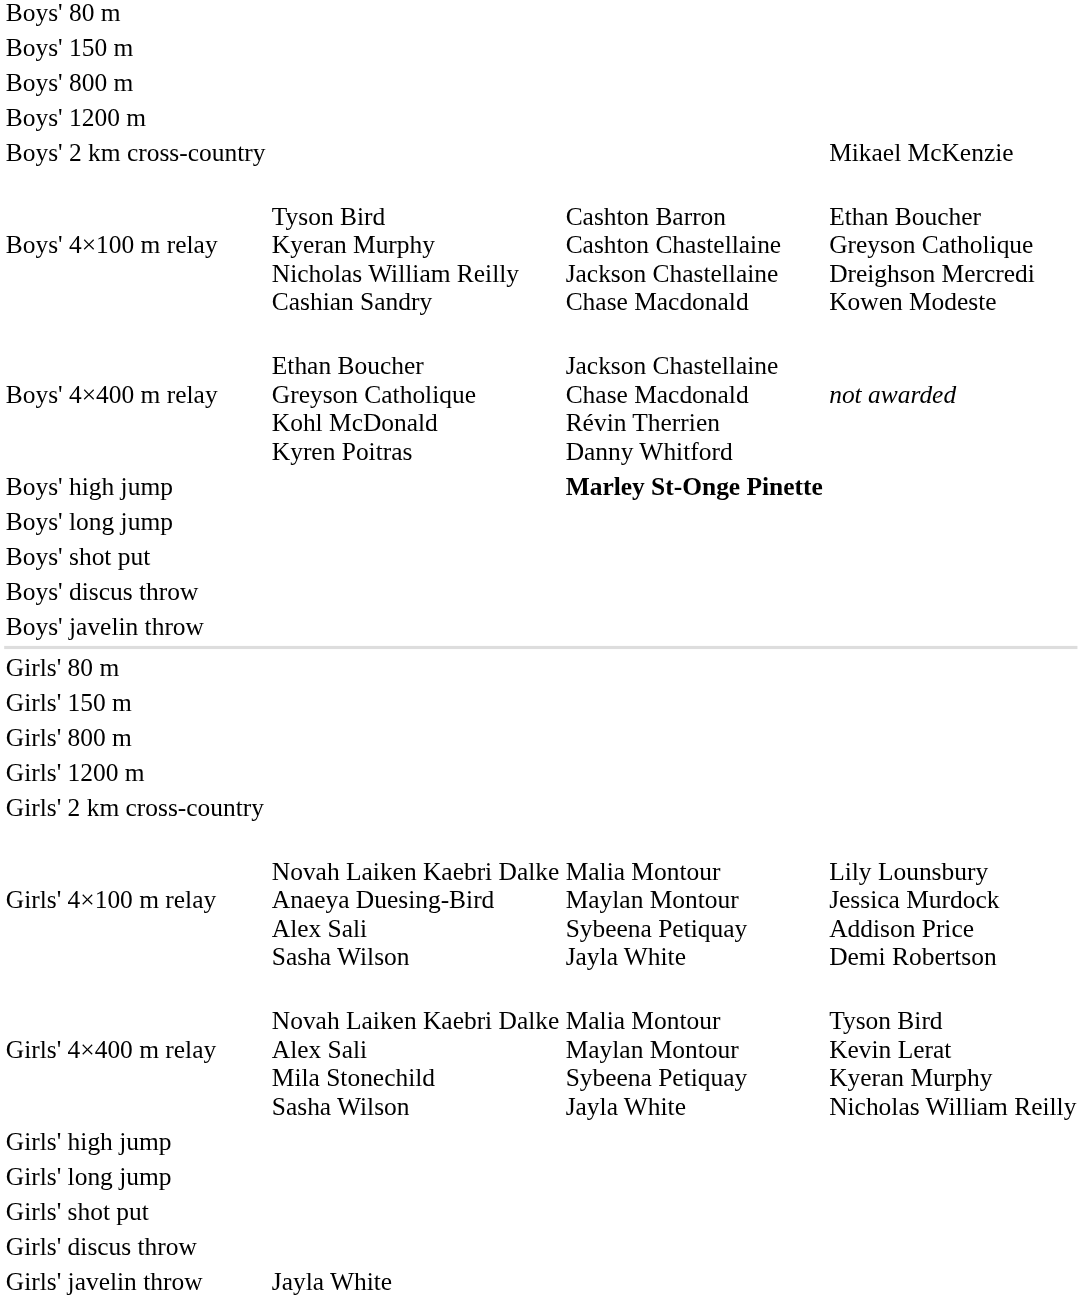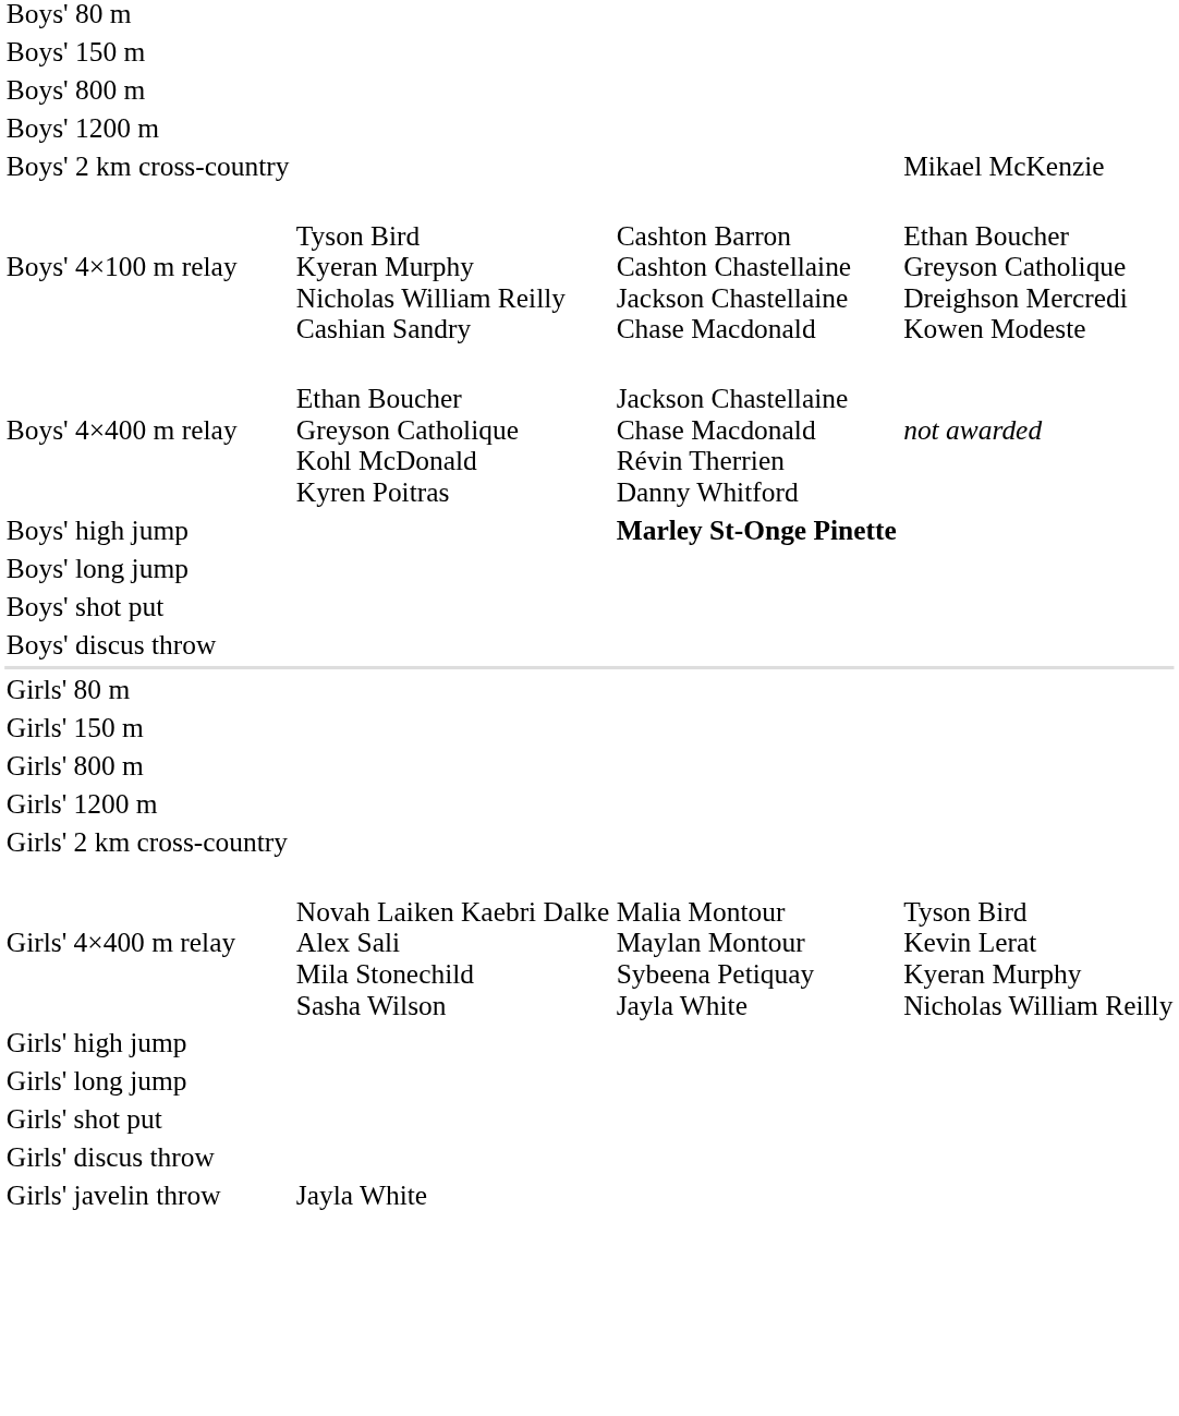 <table>
 <tr>
 <td>Boys' 80 m</td>
 <td></td>
 <td></td>
 <td></td>
 </tr>
 <tr>
 <td>Boys' 150 m</td>
 <td></td>
 <td></td>
 <td nowrap></td>
 </tr>
 <tr>
 <td>Boys' 800 m</td>
 <td></td>
 <td></td>
 <td></td>
 </tr>
 <tr>
 <td>Boys' 1200 m</td>
 <td></td>
 <td></td>
 <td></td>
 </tr>
 <tr>
 <td>Boys' 2 km cross-country</td>
 <td></td>
 <td></td>
 <td>Mikael McKenzie<br></td>
 </tr>
 <tr>
 <td>Boys' 4×100 m relay</td>
 <td><br>Tyson Bird<br>Kyeran Murphy<br>Nicholas William Reilly<br>Cashian Sandry</td>
 <td><br>Cashton Barron<br>Cashton Chastellaine<br>Jackson Chastellaine<br>Chase Macdonald</td>
 <td><br>Ethan Boucher<br>Greyson Catholique<br>Dreighson Mercredi<br>Kowen Modeste</td>
 </tr>
 <tr>
 <td>Boys' 4×400 m relay</td>
 <td><br>Ethan Boucher<br>Greyson Catholique<br>Kohl McDonald<br>Kyren Poitras</td>
 <td><br>Jackson Chastellaine<br>Chase Macdonald<br>Révin Therrien<br>Danny Whitford</td>
 <td><em>not awarded</em></td>
 </tr>
 <tr>
 <td>Boys' high jump</td>
 <td></td>
 <td><strong>Marley St-Onge Pinette<br></strong></td>
 <td></td>
 </tr>
 <tr>
 <td>Boys' long jump</td>
 <td nowrap></td>
 <td></td>
 <td></td>
 </tr>
 <tr>
 <td>Boys' shot put</td>
 <td></td>
 <td></td>
 <td></td>
 </tr>
 <tr>
 <td>Boys' discus throw</td>
 <td></td>
 <td></td>
 <td></td>
 </tr>
-<tr>
-<td>Boys' javelin throw</td>
-<td></td>
-<td></td>
-<td></td>
-</tr>
 <tr bgcolor=#dddddd>
 <td colspan=4></td>
 </tr>
 <tr>
 <td>Girls' 80 m</td>
 <td></td>
 <td></td>
 <td></td>
 </tr>
 <tr>
 <td>Girls' 150 m</td>
 <td></td>
 <td></td>
 <td></td>
 </tr>
 <tr>
 <td>Girls' 800 m</td>
 <td></td>
 <td></td>
 <td></td>
 </tr>
 <tr>
 <td>Girls' 1200 m</td>
 <td></td>
 <td></td>
 <td></td>
 </tr>
 <tr>
 <td>Girls' 2 km cross-country</td>
 <td></td>
 <td></td>
 <td></td>
-</tr>
-<tr>
-<td>Girls' 4×100 m relay</td>
-<td><br>Novah Laiken Kaebri Dalke<br>Anaeya Duesing-Bird<br>Alex Sali<br>Sasha Wilson</td>
-<td nowrap><br>Malia Montour<br>Maylan Montour<br>Sybeena Petiquay<br>Jayla White</td>
-<td><br>Lily Lounsbury<br>Jessica Murdock<br>Addison Price<br>Demi Robertson</td>
 </tr>
 <tr>
 <td>Girls' 4×400 m relay</td>
 <td><br>Novah Laiken Kaebri Dalke<br>Alex Sali<br>Mila Stonechild<br>Sasha Wilson</td>
 <td><br>Malia Montour<br>Maylan Montour<br>Sybeena Petiquay<br>Jayla White</td>
 <td><br>Tyson Bird<br>Kevin Lerat<br>Kyeran Murphy<br>Nicholas William Reilly</td>
 </tr>
 <tr>
 <td>Girls' high jump</td>
 <td></td>
 <td></td>
 <td></td>
 </tr>
 <tr>
 <td>Girls' long jump</td>
 <td></td>
 <td></td>
 <td></td>
 </tr>
 <tr>
 <td>Girls' shot put</td>
 <td></td>
 <td></td>
 <td></td>
 </tr>
 <tr>
 <td>Girls' discus throw</td>
 <td></td>
 <td></td>
 <td></td>
 </tr>
 <tr>
 <td>Girls' javelin throw</td>
 <td>Jayla White<br></td>
 <td></td>
 <td></td>
 </tr>
 <tr>
 </tr>
 </table>
